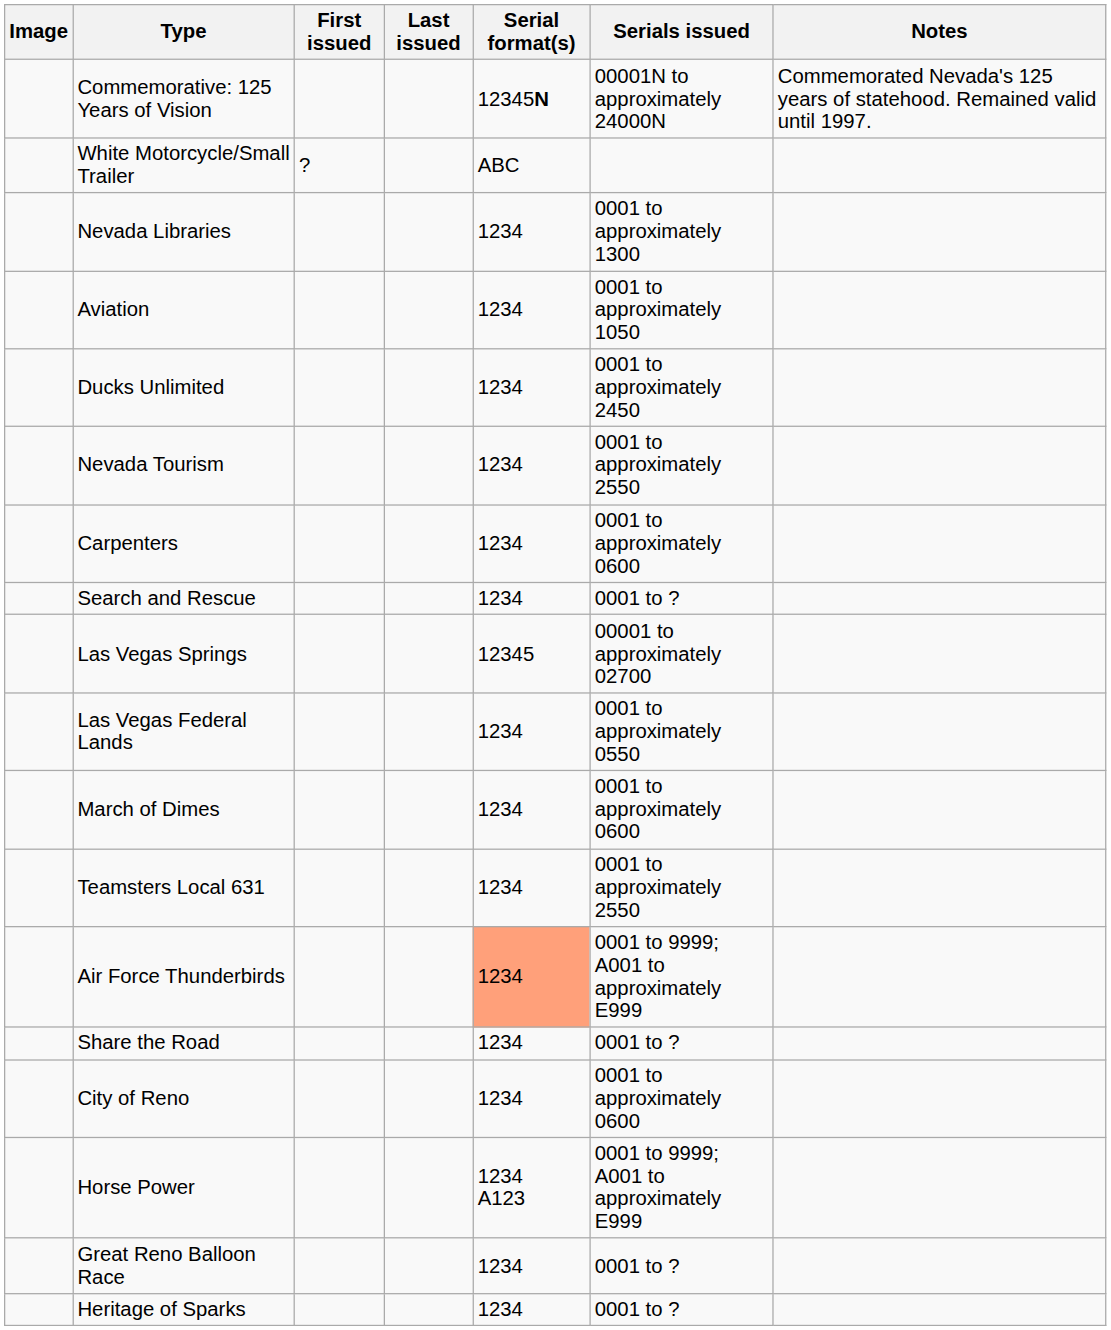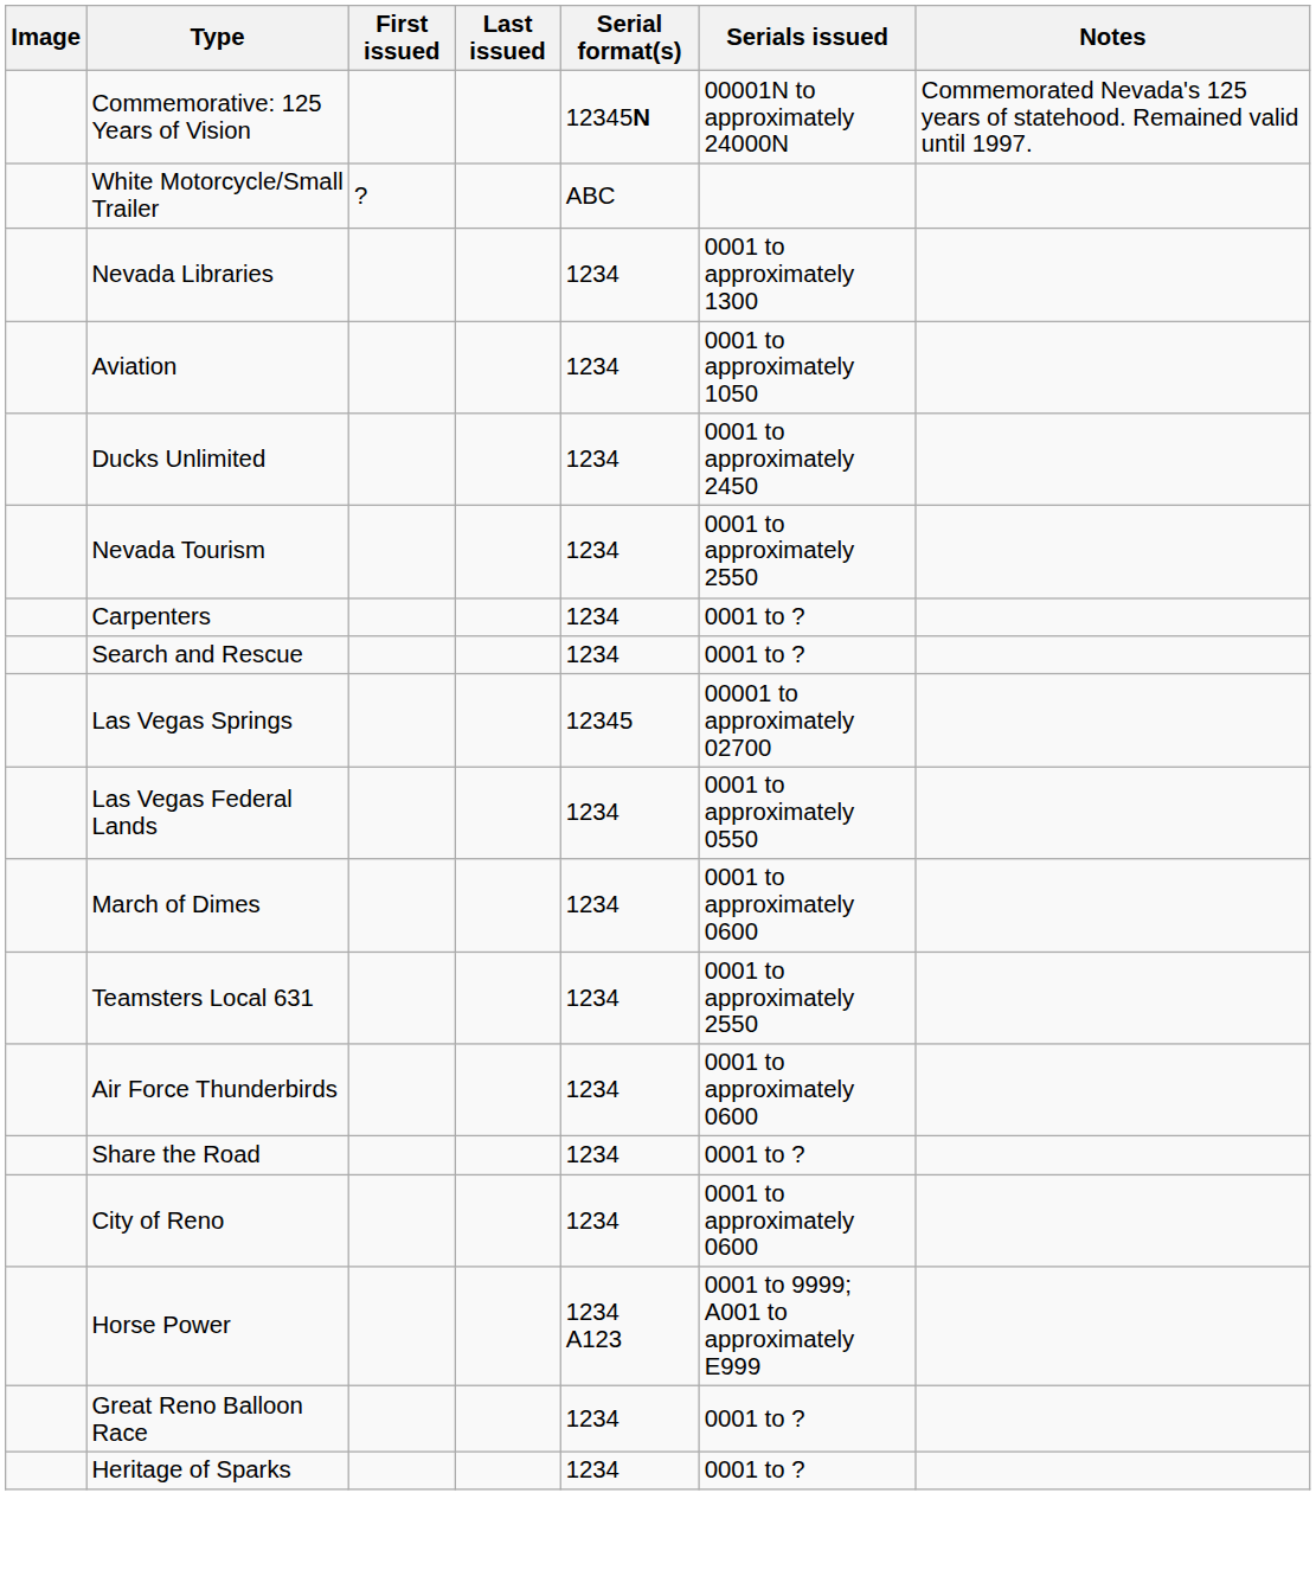 <table class="wikitable sortable">
 <tr>
 <th>Image</th>
 <th>Type</th>
 <th>First issued</th>
 <th>Last issued</th>
 <th>Serial format(s)</th>
 <th>Serials issued</th>
 <th>Notes</th>
 </tr>
 <tr>
 <td></td>
 <td>Commemorative: 125 Years of Vision</td>
 <td></td>
 <td></td>
 <td>12345<strong>N</strong></td>
 <td>00001N to approximately<br>24000N</td>
 <td>Commemorated Nevada's 125 years of statehood. Remained valid until 1997.</td>
 </tr>
 <tr>
 <td></td>
 <td>White Motorcycle/Small Trailer</td>
 <td>?</td>
 <td></td>
 <td>ABC</td>
 <td></td>
 <td></td>
 </tr>
 <tr>
 <td></td>
 <td>Nevada Libraries</td>
 <td></td>
 <td></td>
 <td>1234</td>
 <td>0001 to approximately<br>1300</td>
 <td></td>
 </tr>
 <tr>
 <td></td>
 <td>Aviation</td>
 <td></td>
 <td></td>
 <td>1234</td>
 <td>0001 to approximately<br>1050</td>
 <td></td>
 </tr>
 <tr>
 <td></td>
 <td>Ducks Unlimited</td>
 <td></td>
 <td></td>
 <td>1234</td>
 <td>0001 to approximately 2450</td>
 <td></td>
 </tr>
 <tr>
 <td></td>
 <td>Nevada Tourism</td>
 <td></td>
 <td></td>
 <td>1234</td>
 <td>0001 to approximately 2550</td>
 <td></td>
 </tr>
 <tr>
 <td></td>
 <td>Carpenters</td>
 <td></td>
 <td></td>
 <td>1234</td>
-<td>0001 to approximately<br>0600</td>
+<td>0001 to ?</td>
 <td></td>
 </tr>
 <tr>
 <td></td>
 <td>Search and Rescue</td>
 <td></td>
 <td></td>
 <td>1234</td>
 <td>0001 to ?</td>
 <td></td>
 </tr>
 <tr>
 <td></td>
 <td>Las Vegas Springs</td>
 <td></td>
 <td></td>
 <td>12345</td>
 <td>00001 to approximately 02700</td>
 <td></td>
 </tr>
 <tr>
 <td></td>
 <td>Las Vegas Federal Lands</td>
 <td></td>
 <td></td>
 <td>1234</td>
 <td>0001 to approximately<br>0550</td>
 <td></td>
 </tr>
 <tr>
 <td></td>
 <td>March of Dimes</td>
 <td></td>
 <td></td>
 <td>1234</td>
 <td>0001 to approximately<br>0600</td>
 <td></td>
 </tr>
 <tr>
 <td></td>
 <td>Teamsters Local 631</td>
 <td></td>
 <td></td>
 <td>1234</td>
 <td>0001 to approximately 2550</td>
 <td></td>
 </tr>
 <tr>
 <td></td>
 <td>Air Force Thunderbirds</td>
 <td></td>
 <td></td>
-<td style="background: lightsalmon;">1234</td>
-<td>0001 to 9999;<br>A001 to approximately E999</td>
+<td>1234</td>
+<td>0001 to approximately<br>0600</td>
 <td></td>
 </tr>
 <tr>
 <td></td>
 <td>Share the Road</td>
 <td></td>
 <td></td>
 <td>1234</td>
 <td>0001 to ?</td>
 <td></td>
 </tr>
 <tr>
 <td></td>
 <td>City of Reno</td>
 <td></td>
 <td></td>
 <td>1234</td>
 <td>0001 to approximately 0600</td>
 <td></td>
 </tr>
 <tr>
 <td></td>
 <td>Horse Power</td>
 <td></td>
 <td></td>
 <td>1234<br>A123</td>
 <td>0001 to 9999;<br>A001 to approximately E999</td>
 <td></td>
 </tr>
 <tr>
 <td></td>
 <td>Great Reno Balloon Race</td>
 <td></td>
 <td></td>
 <td>1234</td>
 <td>0001 to ?</td>
 <td></td>
 </tr>
 <tr>
 <td></td>
 <td>Heritage of Sparks</td>
 <td></td>
 <td></td>
 <td>1234</td>
 <td>0001 to ?</td>
 <td></td>
 </tr>
 </table>
